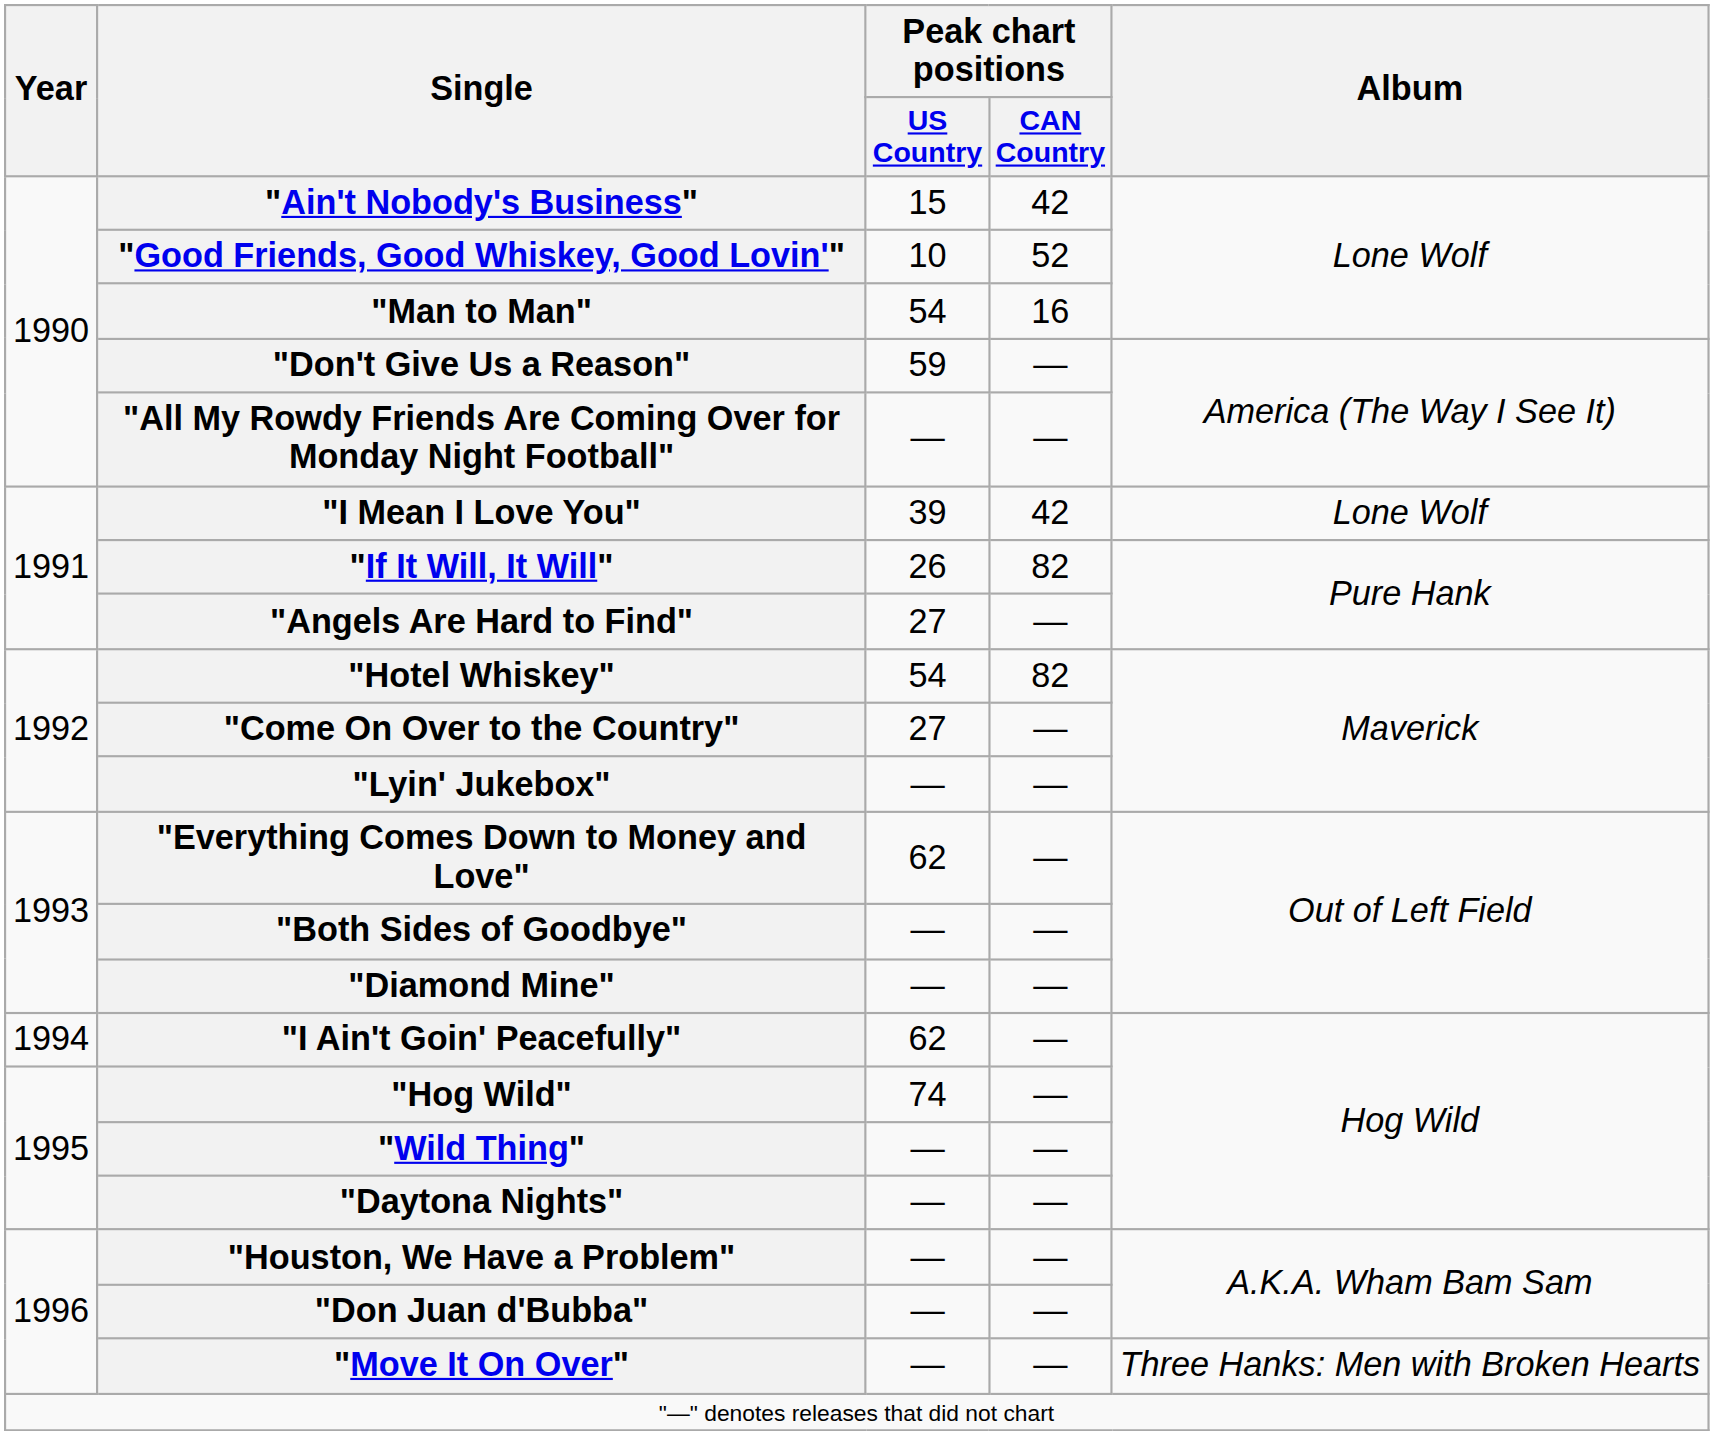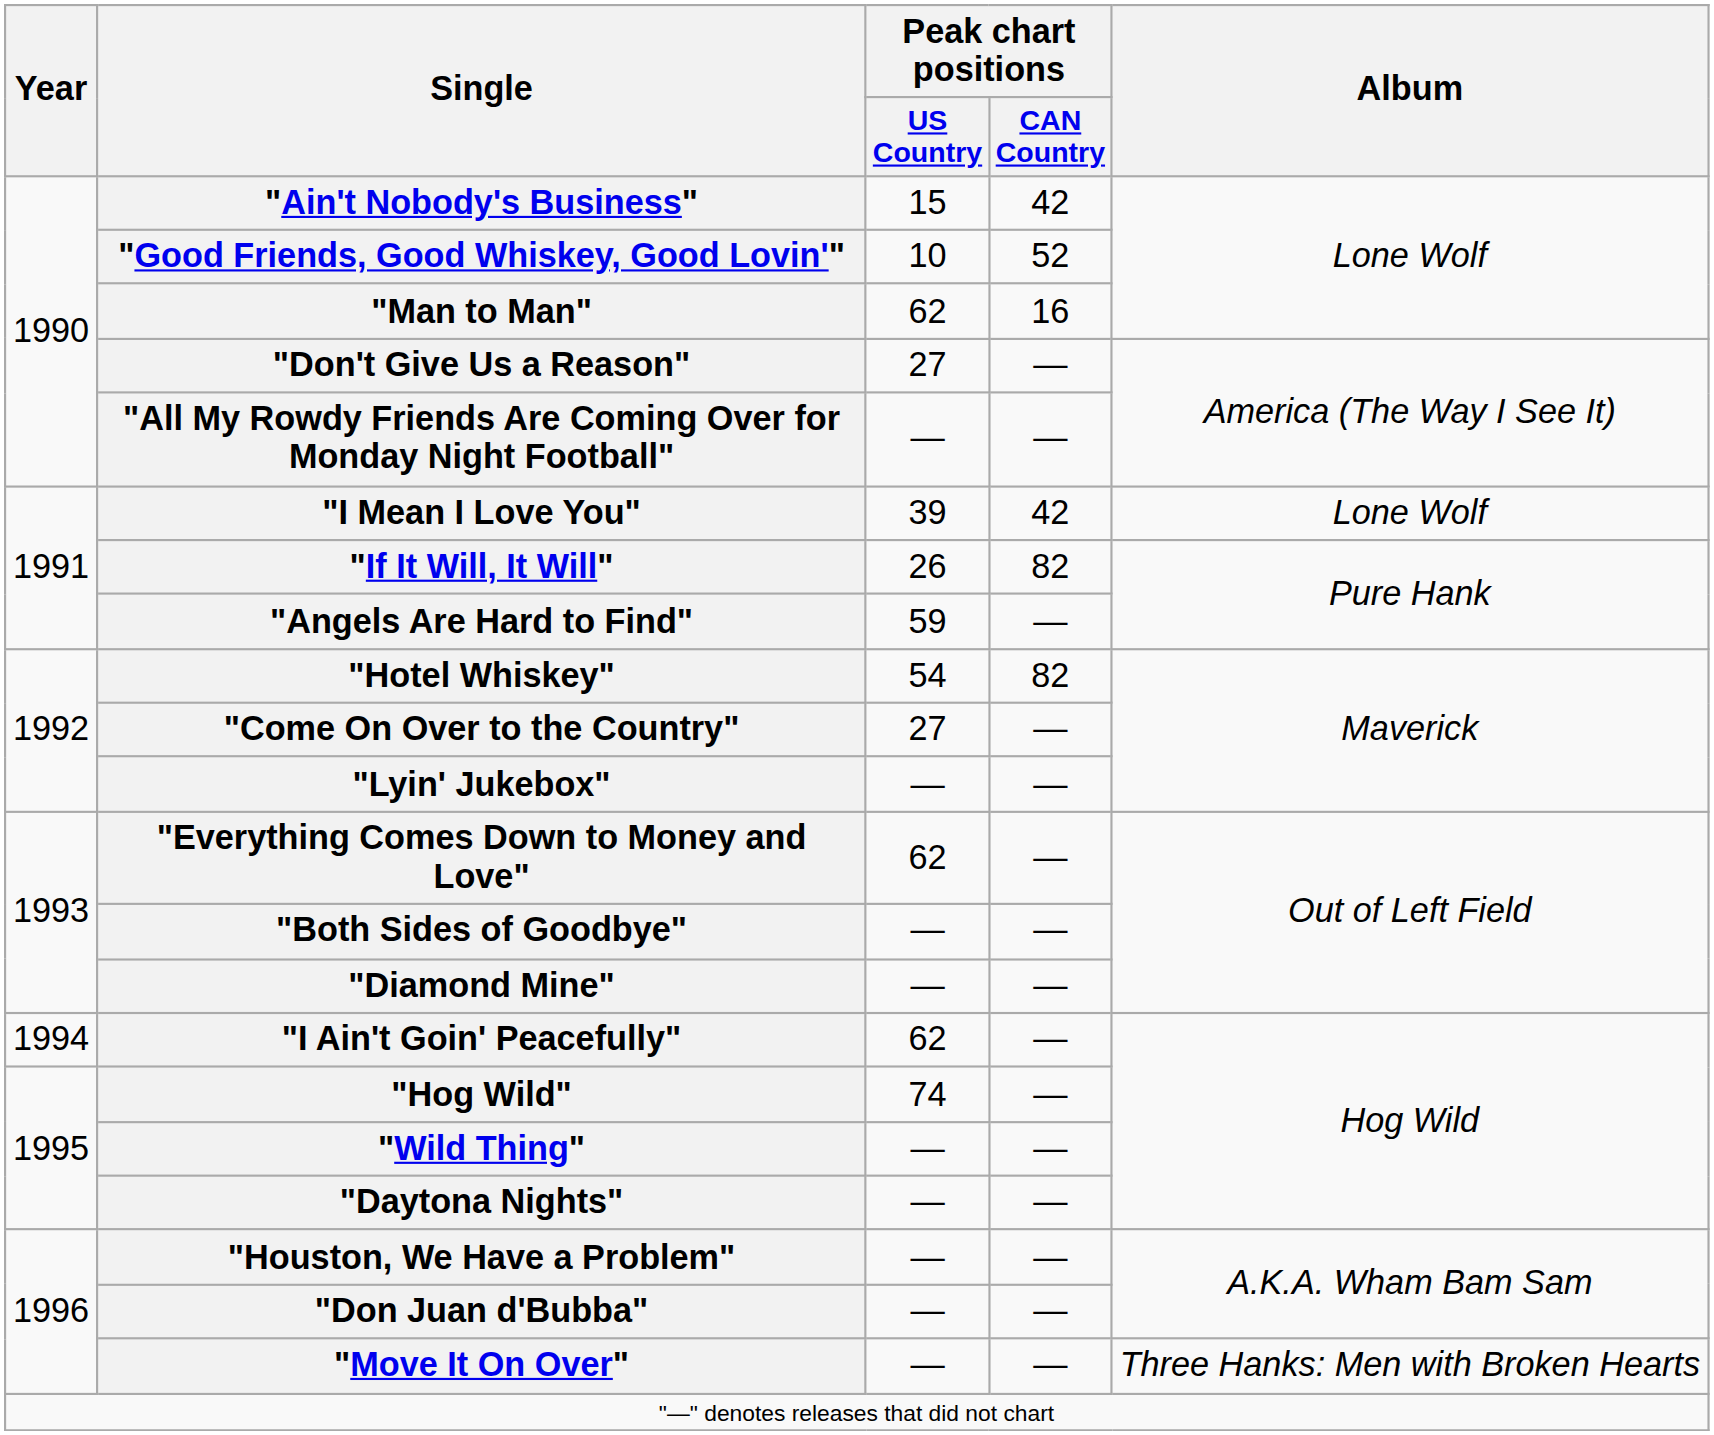 <table class="wikitable plainrowheaders" style="text-align:center;">
 <tr>
 <th rowspan="2">Year</th>
 <th rowspan="2" style="width:22em;">Single</th>
 <th colspan="2">Peak chart positions</th>
 <th rowspan="2">Album</th>
 </tr>
 <tr style="font-size:smaller;">
 <th style="width:45px;"><a href='#'>US Country</a><br></th>
 <th style="width:45px;"><a href='#'>CAN Country</a><br></th>
 </tr>
 <tr>
 <td rowspan="5">1990</td>
 <th scope="row">"<a href='#'>Ain't Nobody's Business</a>"</th>
 <td>15</td>
 <td>42</td>
 <td rowspan="3"><em>Lone Wolf</em></td>
 </tr>
 <tr>
 <th scope="row">"<a href='#'>Good Friends, Good Whiskey, Good Lovin'</a>"</th>
 <td>10</td>
 <td>52</td>
 </tr>
 <tr>
 <th scope="row">"Man to Man"</th>
-<td>54</td>
+<td>62</td>
 <td>16</td>
 </tr>
 <tr>
 <th scope="row">"Don't Give Us a Reason"</th>
-<td>59</td>
+<td>27</td>
 <td>—</td>
 <td rowspan="2"><em>America (The Way I See It)</em></td>
 </tr>
 <tr>
 <th scope="row">"All My Rowdy Friends Are Coming Over for<br>Monday Night Football" </th>
 <td>—</td>
 <td>—</td>
 </tr>
 <tr>
 <td rowspan="3">1991</td>
 <th scope="row">"I Mean I Love You"</th>
 <td>39</td>
 <td>42</td>
 <td><em>Lone Wolf</em></td>
 </tr>
 <tr>
 <th scope="row">"<a href='#'>If It Will, It Will</a>"</th>
 <td>26</td>
 <td>82</td>
 <td rowspan="2"><em>Pure Hank</em></td>
 </tr>
 <tr>
 <th scope="row">"Angels Are Hard to Find" </th>
-<td>27</td>
+<td>59</td>
 <td>—</td>
 </tr>
 <tr>
 <td rowspan="3">1992</td>
 <th scope="row">"Hotel Whiskey" </th>
 <td>54</td>
 <td>82</td>
 <td rowspan="3"><em>Maverick</em></td>
 </tr>
 <tr>
 <th scope="row">"Come On Over to the Country"</th>
 <td>27</td>
 <td>—</td>
 </tr>
 <tr>
 <th scope="row">"Lyin' Jukebox"</th>
 <td>—</td>
 <td>—</td>
 </tr>
 <tr>
 <td rowspan="3">1993</td>
 <th scope="row">"Everything Comes Down to Money and Love"</th>
 <td>62</td>
 <td>—</td>
 <td rowspan="3"><em>Out of Left Field</em></td>
 </tr>
 <tr>
 <th scope="row">"Both Sides of Goodbye"</th>
 <td>—</td>
 <td>—</td>
 </tr>
 <tr>
 <th scope="row">"Diamond Mine"</th>
 <td>—</td>
 <td>—</td>
 </tr>
 <tr>
 <td>1994</td>
 <th scope="row">"I Ain't Goin' Peacefully"</th>
 <td>62</td>
 <td>—</td>
 <td rowspan="4"><em>Hog Wild</em></td>
 </tr>
 <tr>
 <td rowspan="3">1995</td>
 <th scope="row">"Hog Wild"</th>
 <td>74</td>
 <td>—</td>
 </tr>
 <tr>
 <th scope="row">"<a href='#'>Wild Thing</a>"</th>
 <td>—</td>
 <td>—</td>
 </tr>
 <tr>
 <th scope="row">"Daytona Nights"</th>
 <td>—</td>
 <td>—</td>
 </tr>
 <tr>
 <td rowspan="3">1996</td>
 <th scope="row">"Houston, We Have a Problem"</th>
 <td>—</td>
 <td>—</td>
 <td rowspan="2"><em>A.K.A. Wham Bam Sam</em></td>
 </tr>
 <tr>
 <th scope="row">"Don Juan d'Bubba"</th>
 <td>—</td>
 <td>—</td>
 </tr>
 <tr>
 <th scope="row">"<a href='#'>Move It On Over</a>"<br></th>
 <td>—</td>
 <td>—</td>
 <td><em>Three Hanks: Men with Broken Hearts</em></td>
 </tr>
 <tr>
 <td colspan="5" style="font-size:8pt">"—" denotes releases that did not chart</td>
 </tr>
 </table>
